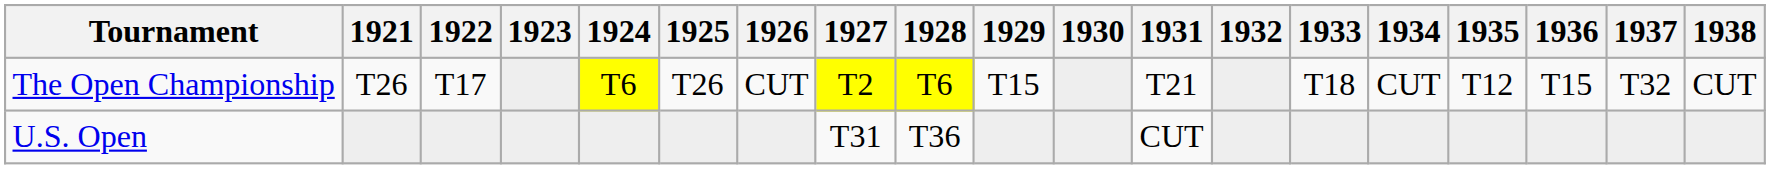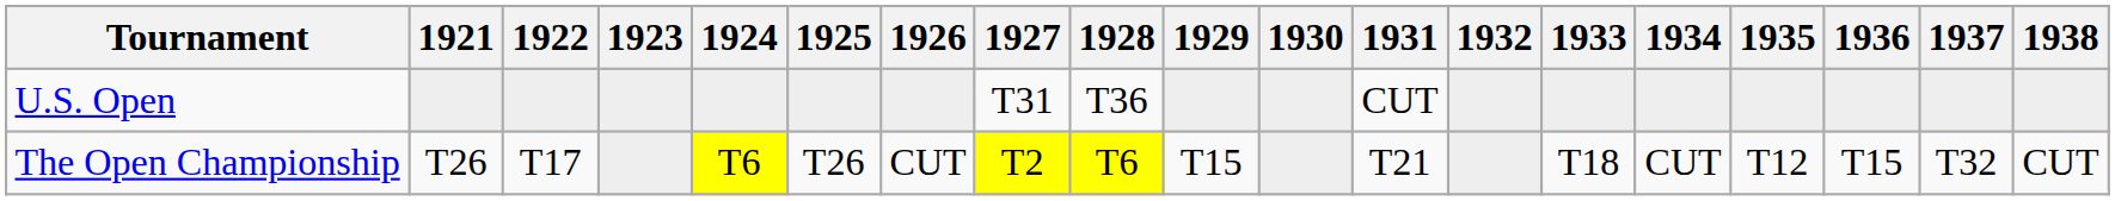 <table class="wikitable" style="font-size:95%;text-align:center;">
 <tr>
 <th>Tournament</th>
 <th>1921</th>
 <th>1922</th>
 <th>1923</th>
 <th>1924</th>
 <th>1925</th>
 <th>1926</th>
 <th>1927</th>
 <th>1928</th>
 <th>1929</th>
 <th>1930</th>
 <th>1931</th>
 <th>1932</th>
 <th>1933</th>
 <th>1934</th>
 <th>1935</th>
 <th>1936</th>
 <th>1937</th>
 <th>1938</th>
 </tr>
 <tr>
+<td align=left><a href='#'>U.S. Open</a></td>
+<td style="background:#eeeeee;"></td>
+<td style="background:#eeeeee;"></td>
+<td style="background:#eeeeee;"></td>
+<td style="background:#eeeeee;"></td>
+<td style="background:#eeeeee;"></td>
+<td style="background:#eeeeee;"></td>
+<td>T31</td>
+<td>T36</td>
+<td style="background:#eeeeee;"></td>
+<td style="background:#eeeeee;"></td>
+<td>CUT</td>
+<td style="background:#eeeeee;"></td>
+<td style="background:#eeeeee;"></td>
+<td style="background:#eeeeee;"></td>
+<td style="background:#eeeeee;"></td>
+<td style="background:#eeeeee;"></td>
+<td style="background:#eeeeee;"></td>
+<td style="background:#eeeeee;"></td>
+</tr>
+<tr>
 <td align=left><a href='#'>The Open Championship</a></td>
 <td>T26</td>
 <td>T17</td>
 <td style="background:#eeeeee;"></td>
 <td style="background:yellow;">T6</td>
 <td>T26</td>
 <td>CUT</td>
 <td style="background:yellow;">T2</td>
 <td style="background:yellow;">T6</td>
 <td>T15</td>
 <td style="background:#eeeeee;"></td>
 <td>T21</td>
 <td style="background:#eeeeee;"></td>
 <td>T18</td>
 <td>CUT</td>
 <td>T12</td>
 <td>T15</td>
 <td>T32</td>
 <td>CUT</td>
 </tr>
-<tr>
-<td align=left><a href='#'>U.S. Open</a></td>
-<td style="background:#eeeeee;"></td>
-<td style="background:#eeeeee;"></td>
-<td style="background:#eeeeee;"></td>
-<td style="background:#eeeeee;"></td>
-<td style="background:#eeeeee;"></td>
-<td style="background:#eeeeee;"></td>
-<td>T31</td>
-<td>T36</td>
-<td style="background:#eeeeee;"></td>
-<td style="background:#eeeeee;"></td>
-<td>CUT</td>
-<td style="background:#eeeeee;"></td>
-<td style="background:#eeeeee;"></td>
-<td style="background:#eeeeee;"></td>
-<td style="background:#eeeeee;"></td>
-<td style="background:#eeeeee;"></td>
-<td style="background:#eeeeee;"></td>
-<td style="background:#eeeeee;"></td>
-</tr>
 </table>
